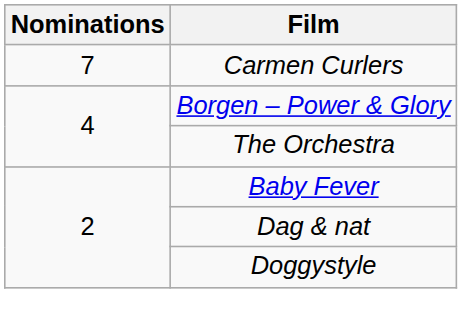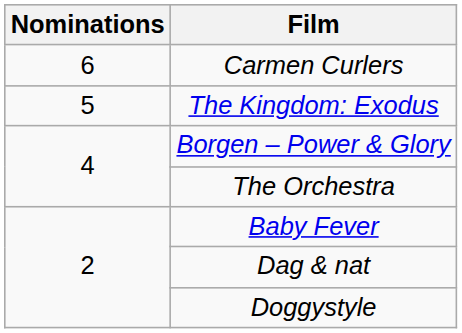 <table class="wikitable plainrowheaders" rowspan=2 style="text-align: center;" border="2" background: #f6e39c;>
 <tr>
 <th scope="col" style="width:55px;">Nominations</th>
 <th scope="col" style="text-align:center;">Film</th>
 </tr>
 <tr>
-<td>7</td>
+<td>6</td>
 <td><em>Carmen Curlers</em></td>
+</tr>
+<tr>
+<td>5</td>
+<td><em><a href='#'>The Kingdom: Exodus</a></em></td>
 </tr>
 <tr>
 <td rowspan="2">4</td>
 <td><em><a href='#'>Borgen – Power & Glory</a></em></td>
 </tr>
 <tr>
 <td><em>The Orchestra</em></td>
 </tr>
 <tr>
 <td rowspan="3">2</td>
 <td><em><a href='#'>Baby Fever</a></em></td>
 </tr>
 <tr>
 <td><em>Dag & nat</em></td>
 </tr>
 <tr>
 <td><em>Doggystyle</em></td>
 </tr>
 </table>
